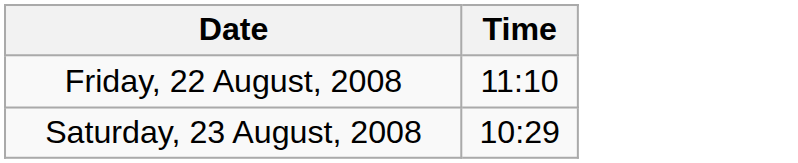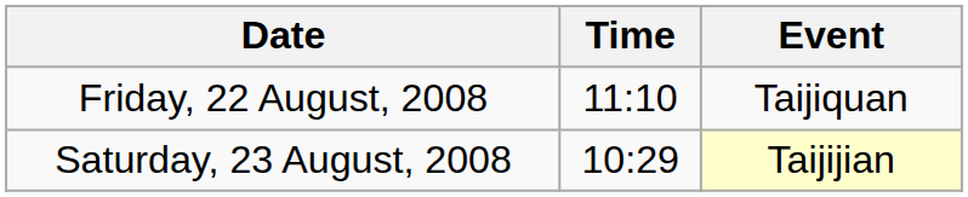 <table class="wikitable" style="text-align:center;">
 <tr>
 <th width="220">Date</th>
 <th width="50">Time</th>
+<th width="100">Event</th>
 </tr>
 <tr>
 <td>Friday, 22 August, 2008</td>
 <td>11:10</td>
+<td>Taijiquan</td>
 </tr>
 <tr>
 <td>Saturday, 23 August, 2008</td>
 <td>10:29</td>
+<td bgcolor="ffffcc">Taijijian</td>
 </tr>
 </table>
